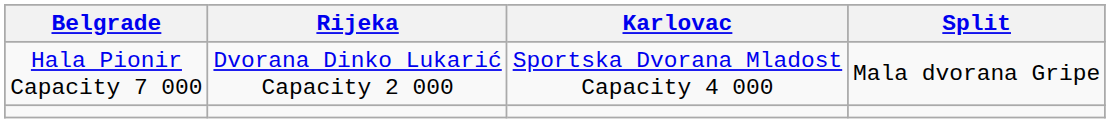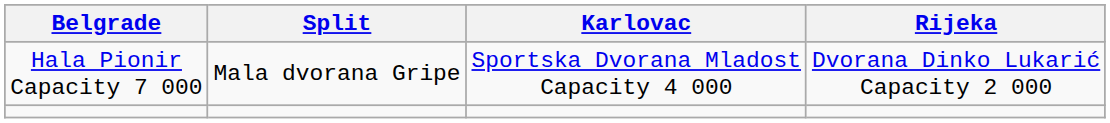 <table class="wikitable" style="text-align:center">
 <tr>
 <th><a href='#'>Belgrade</a></th>
+<th><a href='#'>Split</a></th>
+<th><a href='#'>Karlovac</a></th>
 <th><a href='#'>Rijeka</a></th>
-<th><a href='#'>Karlovac</a></th>
-<th><a href='#'>Split</a></th>
 </tr>
 <tr>
 <td><a href='#'>Hala Pionir</a><br>Capacity 7 000</td>
+<td>Mala dvorana Gripe</td>
+<td><a href='#'>Sportska Dvorana Mladost</a><br>Capacity 4 000</td>
 <td><a href='#'>Dvorana Dinko Lukarić</a><br>Capacity 2 000</td>
-<td><a href='#'>Sportska Dvorana Mladost</a><br>Capacity 4 000</td>
-<td>Mala dvorana Gripe</td>
 </tr>
 <tr>
 <td></td>
 <td></td>
 <td></td>
 <td></td>
 </tr>
 </table>
